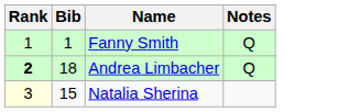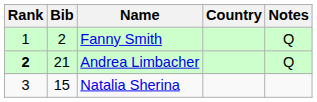 <table class="wikitable" style="text-align:center;">
 <tr>
 <th>Rank</th>
 <th>Bib</th>
 <th>Name</th>
+<th>Country</th>
 <th>Notes</th>
 </tr>
 <tr bgcolor=ccffcc>
 <td>1</td>
-<td>1</td>
+<td>2</td>
 <td align=left><a href='#'>Fanny Smith</a></td>
+<td align=left></td>
 <td>Q</td>
 </tr>
 <tr bgcolor=ccffcc>
 <td><strong>2</strong></td>
-<td>18</td>
+<td>21</td>
 <td align=left><a href='#'>Andrea Limbacher</a></td>
+<td align=left></td>
 <td>Q</td>
 </tr>
 <tr>
-<td style="background: lightyellow;">3</td>
+<td>3</td>
 <td>15</td>
 <td align=left><a href='#'>Natalia Sherina</a></td>
+<td align=left></td>
 <td></td>
 </tr>
 </table>
